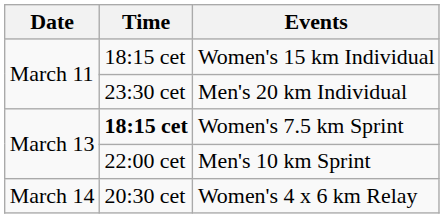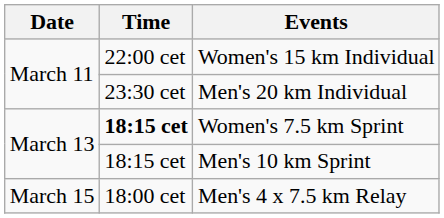 <table class="wikitable" border="1">
 <tr>
 <th>Date</th>
 <th>Time</th>
 <th>Events</th>
 </tr>
 <tr>
 <td rowspan=2>March 11</td>
-<td>18:15 cet</td>
+<td>22:00 cet</td>
 <td>Women's 15 km Individual</td>
 </tr>
 <tr>
 <td>23:30 cet</td>
 <td>Men's 20 km Individual</td>
 </tr>
 <tr>
 <td rowspan=2>March 13</td>
 <td><strong>18:15 cet</strong></td>
 <td>Women's 7.5 km Sprint</td>
 </tr>
 <tr>
-<td>22:00 cet</td>
+<td>18:15 cet</td>
 <td>Men's 10 km Sprint</td>
 </tr>
 <tr>
-<td>March 14</td>
-<td>20:30 cet</td>
-<td>Women's 4 x 6 km Relay</td>
+<td>March 15</td>
+<td>18:00 cet</td>
+<td>Men's 4 x 7.5 km Relay</td>
 </tr>
 </table>
